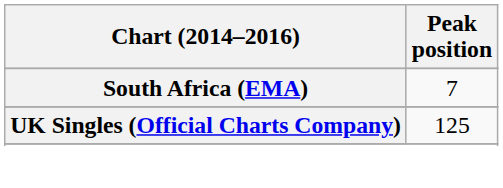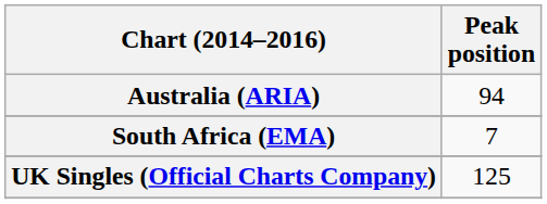 <table class="wikitable sortable plainrowheaders" style="text-align:center;">
 <tr>
 <th>Chart (2014–2016)</th>
 <th>Peak<br>position</th>
+</tr>
+<tr>
+<th scope="row">Australia (<a href='#'>ARIA</a>)</th>
+<td>94</td>
 </tr>
 <tr>
 </tr>
 <tr>
 </tr>
 <tr>
 </tr>
 <tr>
 </tr>
 <tr>
 </tr>
 <tr>
 </tr>
 <tr>
 </tr>
 <tr>
 <th scope="row">South Africa (<a href='#'>EMA</a>)</th>
 <td>7</td>
 </tr>
 <tr>
 </tr>
 <tr>
 <th scope="row">UK Singles (<a href='#'>Official Charts Company</a>)</th>
 <td>125</td>
 </tr>
 <tr>
 </tr>
 <tr>
 </tr>
 <tr>
 </tr>
 <tr>
 </tr>
 <tr>
 </tr>
 </table>
